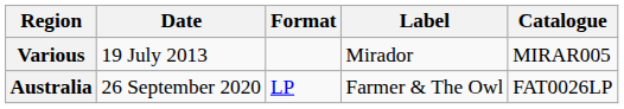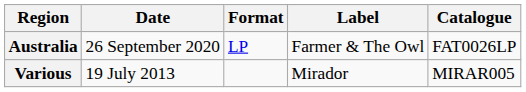 <table class="wikitable plainrowheaders">
 <tr>
 <th scope="col">Region</th>
 <th scope="col">Date</th>
 <th scope="col">Format</th>
 <th scope="col">Label</th>
 <th scope="col">Catalogue</th>
 </tr>
 <tr>
+<th scope="row">Australia</th>
+<td>26 September 2020</td>
+<td><a href='#'>LP</a></td>
+<td>Farmer & The Owl</td>
+<td>FAT0026LP</td>
+</tr>
+<tr>
 <th scope="row">Various</th>
 <td>19 July 2013</td>
 <td></td>
 <td>Mirador</td>
 <td>MIRAR005</td>
 </tr>
-<tr>
-<th scope="row">Australia</th>
-<td>26 September 2020</td>
-<td><a href='#'>LP</a></td>
-<td>Farmer & The Owl</td>
-<td>FAT0026LP</td>
-</tr>
 </table>
